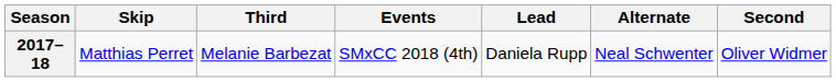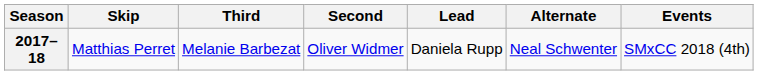 <table class="wikitable">
 <tr>
 <th scope="col" width=60>Season</th>
 <th scope="col">Skip</th>
 <th scope="col">Third</th>
-<th scope="col">Events</th>
+<th scope="col">Second</th>
 <th scope="col">Lead</th>
 <th scope="col">Alternate</th>
-<th scope="col">Second</th>
+<th scope="col">Events</th>
 </tr>
 <tr>
 <th scope="row">2017–18</th>
 <td><a href='#'>Matthias Perret</a></td>
 <td><a href='#'>Melanie Barbezat</a></td>
-<td><a href='#'>SMxCC</a> 2018 (4th)</td>
+<td><a href='#'>Oliver Widmer</a></td>
 <td>Daniela Rupp</td>
 <td><a href='#'>Neal Schwenter</a></td>
-<td><a href='#'>Oliver Widmer</a></td>
+<td><a href='#'>SMxCC</a> 2018 (4th)</td>
 </tr>
 </table>
